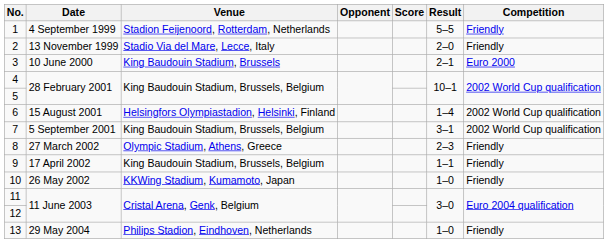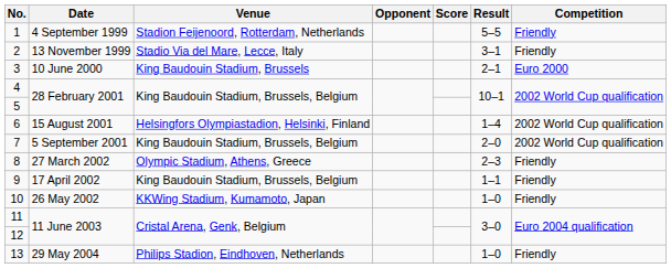 <table class="wikitable sortable">
 <tr>
 <th scope="col">No.</th>
 <th scope="col">Date</th>
 <th scope="col">Venue</th>
 <th scope="col">Opponent</th>
 <th scope="col">Score</th>
 <th scope="col">Result</th>
 <th scope="col">Competition</th>
 </tr>
 <tr>
 <td align="center">1</td>
 <td>4 September 1999</td>
 <td><a href='#'>Stadion Feijenoord</a>, <a href='#'>Rotterdam</a>, Netherlands</td>
 <td></td>
 <td></td>
 <td align="center">5–5</td>
 <td><a href='#'>Friendly</a></td>
 </tr>
 <tr>
 <td align="center">2</td>
 <td>13 November 1999</td>
 <td><a href='#'>Stadio Via del Mare</a>, <a href='#'>Lecce</a>, Italy</td>
 <td></td>
 <td></td>
-<td align="center">2–0</td>
+<td align="center">3–1</td>
 <td>Friendly</td>
 </tr>
 <tr>
 <td align="center">3</td>
 <td>10 June 2000</td>
 <td><a href='#'>King Baudouin Stadium</a>, <a href='#'>Brussels</a></td>
 <td></td>
 <td></td>
 <td align="center">2–1</td>
 <td><a href='#'>Euro 2000</a></td>
 </tr>
 <tr>
 <td align="center">4</td>
 <td rowspan="2">28 February 2001</td>
 <td rowspan="2">King Baudouin Stadium, Brussels, Belgium</td>
 <td rowspan="2"></td>
 <td></td>
 <td rowspan="2" style="text-align:center">10–1</td>
 <td rowspan="2"><a href='#'>2002 World Cup qualification</a></td>
 </tr>
 <tr>
 <td align="center">5</td>
 <td></td>
 </tr>
 <tr>
 <td align="center">6</td>
 <td>15 August 2001</td>
 <td><a href='#'>Helsingfors Olympiastadion</a>, <a href='#'>Helsinki</a>, Finland</td>
 <td></td>
 <td></td>
 <td align="center">1–4</td>
 <td>2002 World Cup qualification</td>
 </tr>
 <tr>
 <td align="center">7</td>
 <td>5 September 2001</td>
 <td>King Baudouin Stadium, Brussels, Belgium</td>
 <td></td>
 <td></td>
-<td align="center">3–1</td>
+<td align="center">2–0</td>
 <td>2002 World Cup qualification</td>
 </tr>
 <tr>
 <td align="center">8</td>
 <td>27 March 2002</td>
 <td><a href='#'>Olympic Stadium</a>, <a href='#'>Athens</a>, Greece</td>
 <td></td>
 <td></td>
 <td align="center">2–3</td>
 <td>Friendly</td>
 </tr>
 <tr>
 <td align="center">9</td>
 <td>17 April 2002</td>
 <td>King Baudouin Stadium, Brussels, Belgium</td>
 <td></td>
 <td></td>
 <td align="center">1–1</td>
 <td>Friendly</td>
 </tr>
 <tr>
 <td align="center">10</td>
 <td>26 May 2002</td>
 <td><a href='#'>KKWing Stadium</a>, <a href='#'>Kumamoto</a>, Japan</td>
 <td></td>
 <td></td>
 <td align="center">1–0</td>
 <td>Friendly</td>
 </tr>
 <tr>
 <td align="center">11</td>
 <td rowspan="2">11 June 2003</td>
 <td rowspan="2"><a href='#'>Cristal Arena</a>, <a href='#'>Genk</a>, Belgium</td>
 <td rowspan="2"></td>
 <td></td>
 <td rowspan="2" style="text-align:center">3–0</td>
 <td rowspan="2"><a href='#'>Euro 2004 qualification</a></td>
 </tr>
 <tr>
 <td align="center">12</td>
 <td></td>
 </tr>
 <tr>
 <td align="center">13</td>
 <td>29 May 2004</td>
 <td><a href='#'>Philips Stadion</a>, <a href='#'>Eindhoven</a>, Netherlands</td>
 <td></td>
 <td></td>
 <td align="center">1–0</td>
 <td>Friendly</td>
 </tr>
 </table>
